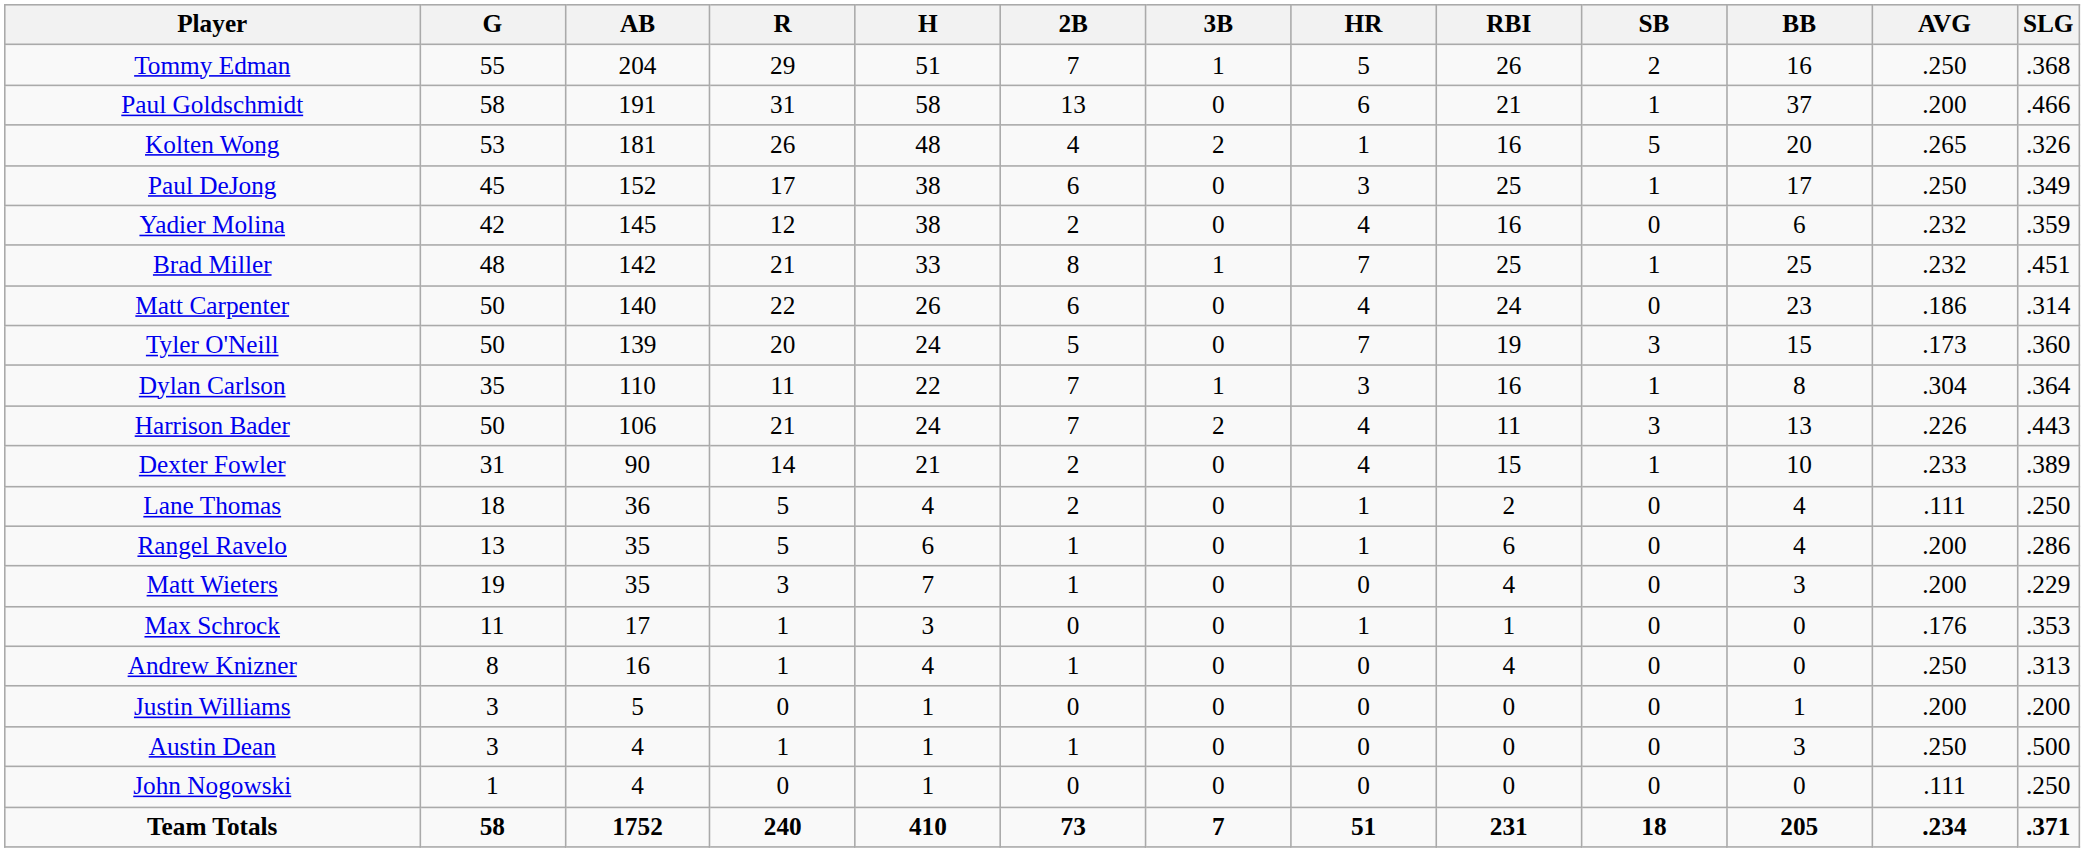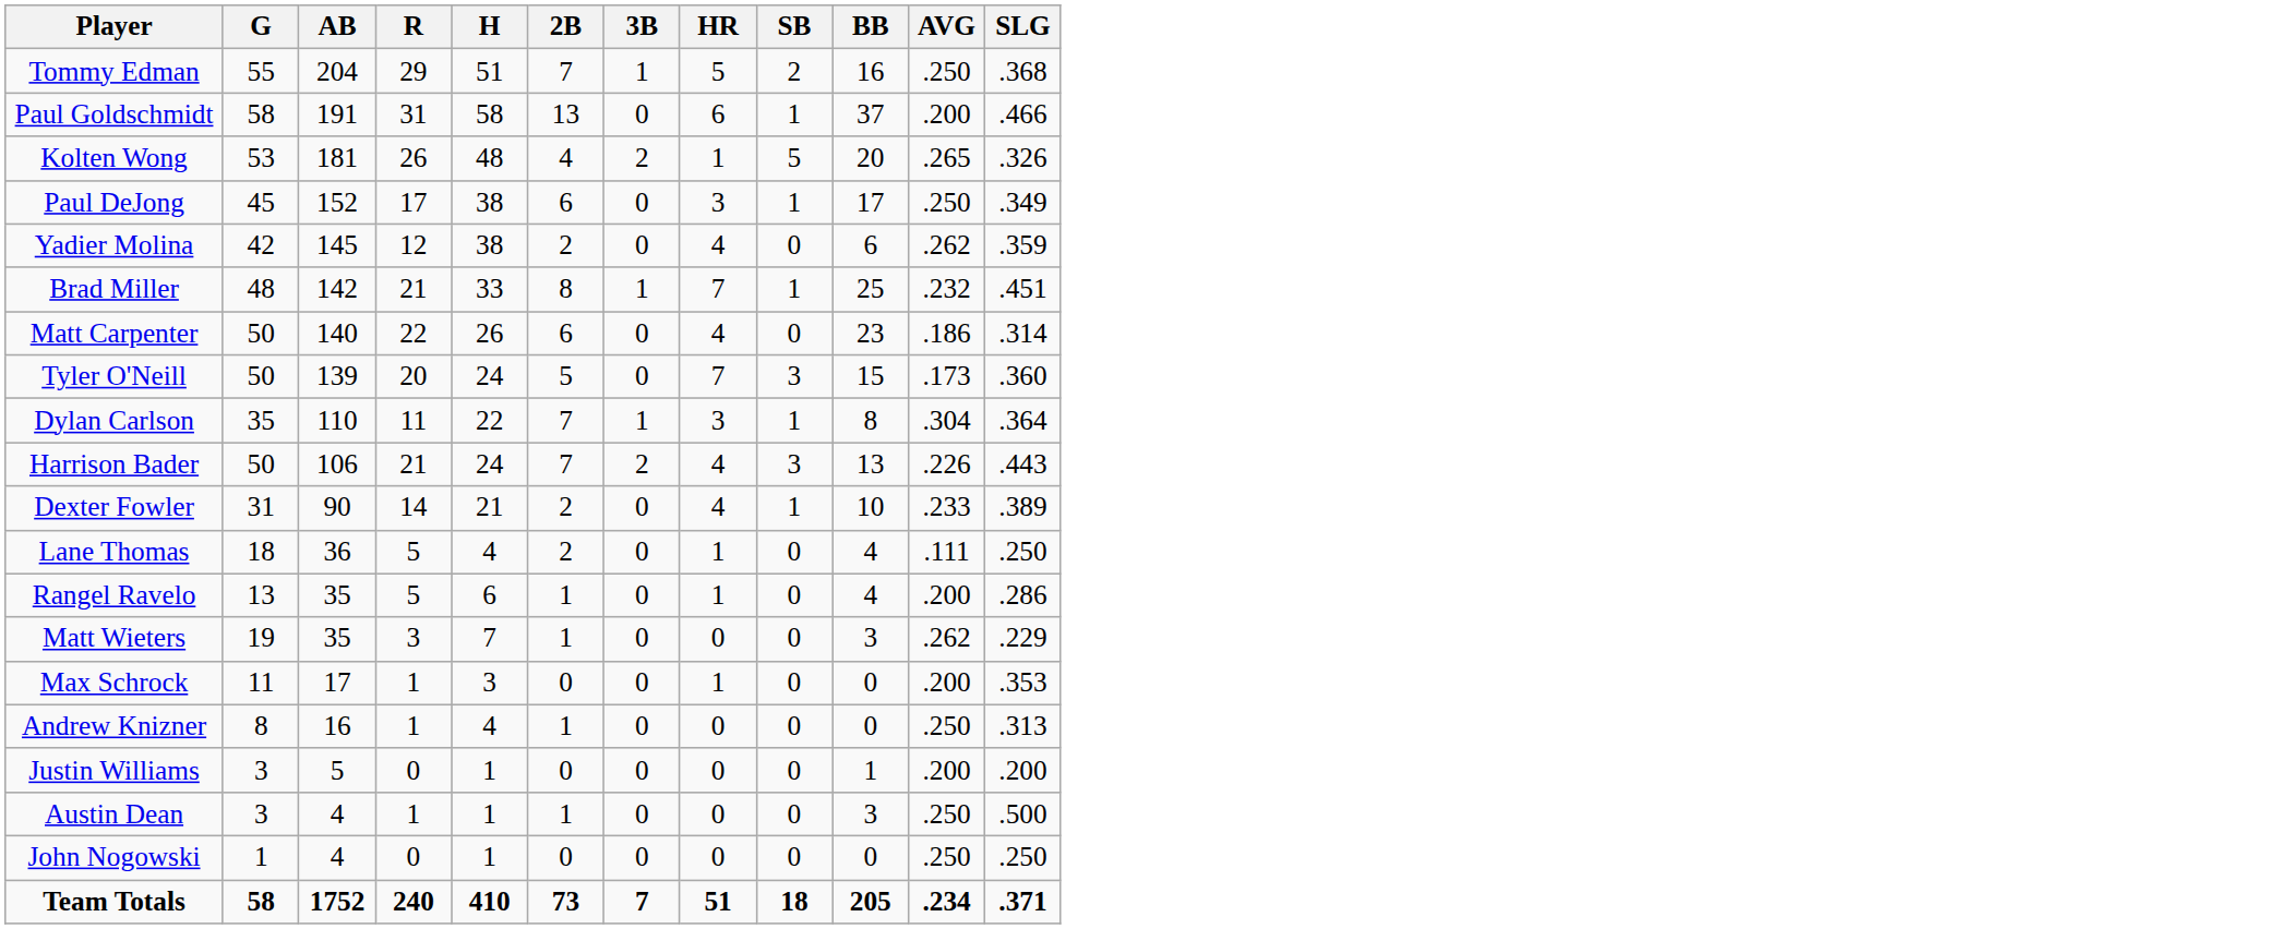 <table class=wikitable style="text-align:center">
 <tr>
 <th bgcolor=#DDDDFF; width="20%">Player</th>
 <th bgcolor=#DDDDFF; width="7%">G</th>
 <th bgcolor=#DDDDFF; width="7%">AB</th>
 <th bgcolor=#DDDDFF; width="7%">R</th>
 <th bgcolor=#DDDDFF; width="7%">H</th>
 <th bgcolor=#DDDDFF; width="7%">2B</th>
 <th bgcolor=#DDDDFF; width="7%">3B</th>
 <th bgcolor=#DDDDFF; width="7%">HR</th>
-<th bgcolor=#DDDDFF; width="7%">RBI</th>
 <th bgcolor=#DDDDFF; width="7%">SB</th>
 <th bgcolor=#DDDDFF; width="7%">BB</th>
 <th bgcolor=#DDDDFF; width="7%">AVG</th>
 <th bgcolor=#DDDDFF; width="7%">SLG</th>
 </tr>
 <tr>
 <td><a href='#'>Tommy Edman</a></td>
 <td>55</td>
 <td>204</td>
 <td>29</td>
 <td>51</td>
 <td>7</td>
 <td>1</td>
 <td>5</td>
-<td>26</td>
 <td>2</td>
 <td>16</td>
 <td>.250</td>
 <td>.368</td>
 </tr>
 <tr>
 <td><a href='#'>Paul Goldschmidt</a></td>
 <td>58</td>
 <td>191</td>
 <td>31</td>
 <td>58</td>
 <td>13</td>
 <td>0</td>
 <td>6</td>
-<td>21</td>
 <td>1</td>
 <td>37</td>
 <td>.200</td>
 <td>.466</td>
 </tr>
 <tr>
 <td><a href='#'>Kolten Wong</a></td>
 <td>53</td>
 <td>181</td>
 <td>26</td>
 <td>48</td>
 <td>4</td>
 <td>2</td>
 <td>1</td>
-<td>16</td>
 <td>5</td>
 <td>20</td>
 <td>.265</td>
 <td>.326</td>
 </tr>
 <tr>
 <td><a href='#'>Paul DeJong</a></td>
 <td>45</td>
 <td>152</td>
 <td>17</td>
 <td>38</td>
 <td>6</td>
 <td>0</td>
 <td>3</td>
-<td>25</td>
 <td>1</td>
 <td>17</td>
 <td>.250</td>
 <td>.349</td>
 </tr>
 <tr>
 <td><a href='#'>Yadier Molina</a></td>
 <td>42</td>
 <td>145</td>
 <td>12</td>
 <td>38</td>
 <td>2</td>
 <td>0</td>
 <td>4</td>
-<td>16</td>
 <td>0</td>
 <td>6</td>
-<td>.232</td>
+<td>.262</td>
 <td>.359</td>
 </tr>
 <tr>
 <td><a href='#'>Brad Miller</a></td>
 <td>48</td>
 <td>142</td>
 <td>21</td>
 <td>33</td>
 <td>8</td>
 <td>1</td>
 <td>7</td>
-<td>25</td>
 <td>1</td>
 <td>25</td>
 <td>.232</td>
 <td>.451</td>
 </tr>
 <tr>
 <td><a href='#'>Matt Carpenter</a></td>
 <td>50</td>
 <td>140</td>
 <td>22</td>
 <td>26</td>
 <td>6</td>
 <td>0</td>
 <td>4</td>
-<td>24</td>
 <td>0</td>
 <td>23</td>
 <td>.186</td>
 <td>.314</td>
 </tr>
 <tr>
 <td><a href='#'>Tyler O'Neill</a></td>
 <td>50</td>
 <td>139</td>
 <td>20</td>
 <td>24</td>
 <td>5</td>
 <td>0</td>
 <td>7</td>
-<td>19</td>
 <td>3</td>
 <td>15</td>
 <td>.173</td>
 <td>.360</td>
 </tr>
 <tr>
 <td><a href='#'>Dylan Carlson</a></td>
 <td>35</td>
 <td>110</td>
 <td>11</td>
 <td>22</td>
 <td>7</td>
 <td>1</td>
 <td>3</td>
-<td>16</td>
 <td>1</td>
 <td>8</td>
 <td>.304</td>
 <td>.364</td>
 </tr>
 <tr>
 <td><a href='#'>Harrison Bader</a></td>
 <td>50</td>
 <td>106</td>
 <td>21</td>
 <td>24</td>
 <td>7</td>
 <td>2</td>
 <td>4</td>
-<td>11</td>
 <td>3</td>
 <td>13</td>
 <td>.226</td>
 <td>.443</td>
 </tr>
 <tr>
 <td><a href='#'>Dexter Fowler</a></td>
 <td>31</td>
 <td>90</td>
 <td>14</td>
 <td>21</td>
 <td>2</td>
 <td>0</td>
 <td>4</td>
-<td>15</td>
 <td>1</td>
 <td>10</td>
 <td>.233</td>
 <td>.389</td>
 </tr>
 <tr>
 <td><a href='#'>Lane Thomas</a></td>
 <td>18</td>
 <td>36</td>
 <td>5</td>
 <td>4</td>
 <td>2</td>
 <td>0</td>
 <td>1</td>
-<td>2</td>
 <td>0</td>
 <td>4</td>
 <td>.111</td>
 <td>.250</td>
 </tr>
 <tr>
 <td><a href='#'>Rangel Ravelo</a></td>
 <td>13</td>
 <td>35</td>
 <td>5</td>
 <td>6</td>
 <td>1</td>
 <td>0</td>
 <td>1</td>
-<td>6</td>
 <td>0</td>
 <td>4</td>
 <td>.200</td>
 <td>.286</td>
 </tr>
 <tr>
 <td><a href='#'>Matt Wieters</a></td>
 <td>19</td>
 <td>35</td>
 <td>3</td>
 <td>7</td>
 <td>1</td>
 <td>0</td>
 <td>0</td>
-<td>4</td>
 <td>0</td>
 <td>3</td>
-<td>.200</td>
+<td>.262</td>
 <td>.229</td>
 </tr>
 <tr>
 <td><a href='#'>Max Schrock</a></td>
 <td>11</td>
 <td>17</td>
 <td>1</td>
 <td>3</td>
 <td>0</td>
 <td>0</td>
 <td>1</td>
-<td>1</td>
 <td>0</td>
 <td>0</td>
-<td>.176</td>
+<td>.200</td>
 <td>.353</td>
 </tr>
 <tr>
 <td><a href='#'>Andrew Knizner</a></td>
 <td>8</td>
 <td>16</td>
 <td>1</td>
 <td>4</td>
 <td>1</td>
 <td>0</td>
 <td>0</td>
-<td>4</td>
 <td>0</td>
 <td>0</td>
 <td>.250</td>
 <td>.313</td>
 </tr>
 <tr>
 <td><a href='#'>Justin Williams</a></td>
 <td>3</td>
 <td>5</td>
 <td>0</td>
 <td>1</td>
-<td>0</td>
 <td>0</td>
 <td>0</td>
 <td>0</td>
 <td>0</td>
 <td>1</td>
 <td>.200</td>
 <td>.200</td>
 </tr>
 <tr>
 <td><a href='#'>Austin Dean</a></td>
 <td>3</td>
 <td>4</td>
 <td>1</td>
 <td>1</td>
 <td>1</td>
 <td>0</td>
 <td>0</td>
 <td>0</td>
-<td>0</td>
 <td>3</td>
 <td>.250</td>
 <td>.500</td>
 </tr>
 <tr>
 <td><a href='#'>John Nogowski</a></td>
 <td>1</td>
 <td>4</td>
 <td>0</td>
 <td>1</td>
 <td>0</td>
 <td>0</td>
 <td>0</td>
 <td>0</td>
 <td>0</td>
-<td>0</td>
-<td>.111</td>
+<td>.250</td>
 <td>.250</td>
 </tr>
 <tr>
 <td><strong>Team Totals</strong></td>
 <td><strong>58</strong></td>
 <td><strong>1752</strong></td>
 <td><strong>240</strong></td>
 <td><strong>410</strong></td>
 <td><strong>73</strong></td>
 <td><strong>7</strong></td>
 <td><strong>51</strong></td>
-<td><strong>231</strong></td>
 <td><strong>18</strong></td>
 <td><strong>205</strong></td>
 <td><strong>.234</strong></td>
 <td><strong>.371</strong></td>
 </tr>
 </table>
